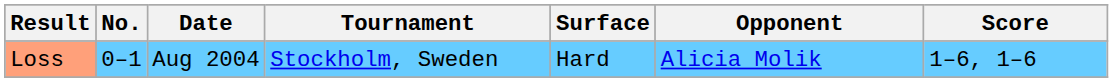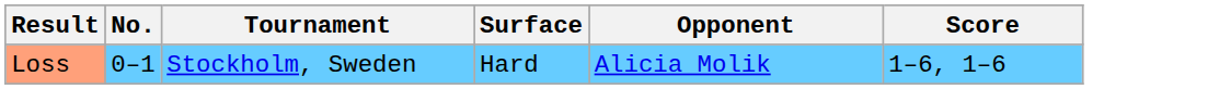 <table class="sortable wikitable">
 <tr>
 <th>Result</th>
 <th>No.</th>
-<th>Date</th>
 <th width="160">Tournament</th>
 <th>Surface</th>
 <th width="150">Opponent</th>
 <th width="100">Score</th>
 </tr>
 <tr bgcolor=#66CCFF>
 <td style="background:#ffa07a;">Loss</td>
 <td>0–1</td>
-<td>Aug 2004</td>
 <td><a href='#'>Stockholm</a>, Sweden</td>
 <td>Hard</td>
 <td> <a href='#'>Alicia Molik</a></td>
 <td>1–6, 1–6</td>
 </tr>
 </table>
